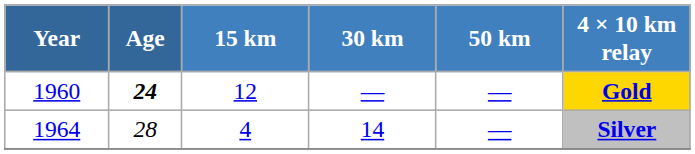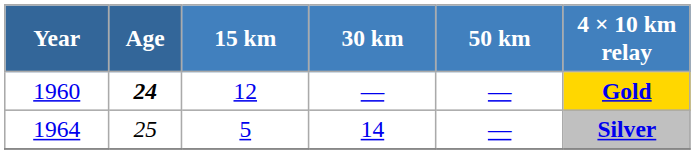 <table class="wikitable" style="font-size:95%; text-align:center; border:grey solid 1px; border-collapse:collapse; background:#ffffff;">
 <tr>
 <th style="background-color:#369; color:white; width:60px;"> Year </th>
 <th style="background-color:#369; color:white; width:40px;"> Age </th>
 <th style="background-color:#4180be; color:white; width:75px;"> 15 km </th>
 <th style="background-color:#4180be; color:white; width:75px;"> 30 km </th>
 <th style="background-color:#4180be; color:white; width:75px;"> 50 km </th>
 <th style="background-color:#4180be; color:white; width:75px;"> 4 × 10 km <br> relay </th>
 </tr>
 <tr>
 <td><a href='#'>1960</a></td>
 <td><strong><em>24</em></strong></td>
 <td><a href='#'>12</a></td>
 <td><a href='#'>—</a></td>
 <td><a href='#'>—</a></td>
 <td style="background:gold;"><a href='#'><strong>Gold</strong></a></td>
 </tr>
 <tr>
 <td><a href='#'>1964</a></td>
-<td><em>28</em></td>
-<td><a href='#'>4</a></td>
+<td><em>25</em></td>
+<td><a href='#'>5</a></td>
 <td><a href='#'>14</a></td>
 <td><a href='#'>—</a></td>
 <td style="background:silver;"><a href='#'><strong>Silver</strong></a></td>
 </tr>
 <tr>
 </tr>
 </table>
